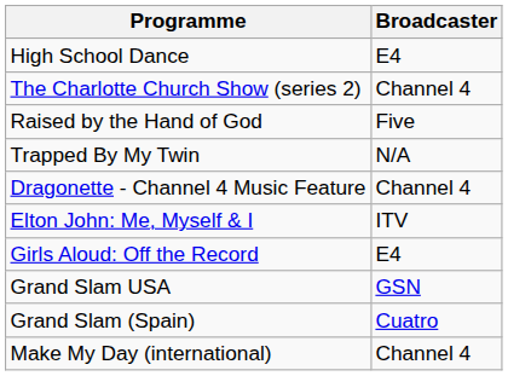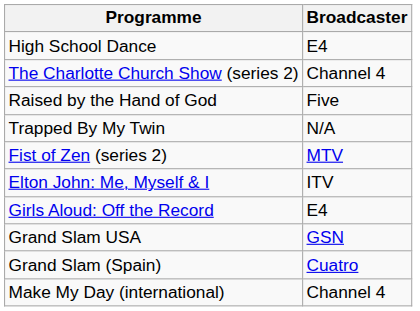 <table class="wikitable">
 <tr>
 <th>Programme</th>
 <th>Broadcaster</th>
 </tr>
 <tr>
 <td>High School Dance</td>
 <td>E4</td>
 </tr>
 <tr>
 <td><a href='#'>The Charlotte Church Show</a> (series 2)</td>
 <td>Channel 4</td>
 </tr>
 <tr>
 <td>Raised by the Hand of God</td>
 <td>Five</td>
 </tr>
 <tr>
 <td>Trapped By My Twin</td>
 <td>N/A</td>
 </tr>
 <tr>
-<td><a href='#'>Dragonette</a> - Channel 4 Music Feature</td>
-<td>Channel 4</td>
+<td><a href='#'>Fist of Zen</a> (series 2)</td>
+<td><a href='#'>MTV</a></td>
 </tr>
 <tr>
 <td><a href='#'>Elton John: Me, Myself & I</a></td>
 <td>ITV</td>
 </tr>
 <tr>
 <td><a href='#'>Girls Aloud: Off the Record</a></td>
 <td>E4</td>
 </tr>
 <tr>
 <td>Grand Slam USA</td>
 <td><a href='#'>GSN</a></td>
 </tr>
 <tr>
 <td>Grand Slam (Spain)</td>
 <td><a href='#'>Cuatro</a></td>
 </tr>
 <tr>
 <td>Make My Day (international)</td>
 <td>Channel 4</td>
 </tr>
 </table>
